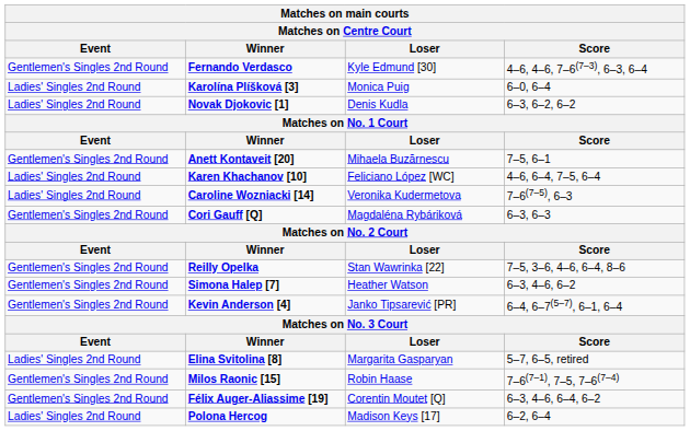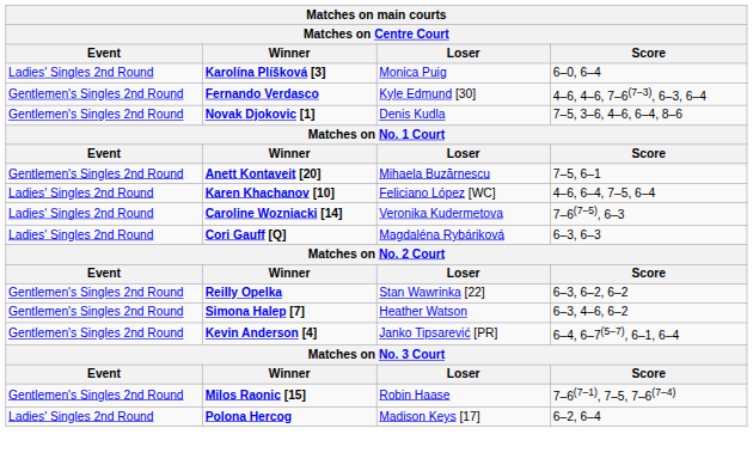 <table class="wikitable collapsible uncollapsed" style="margin:auto;">
 <tr>
 <th colspan="4" style="white-space:nowrap;">Matches on main courts</th>
 </tr>
 <tr>
 <th colspan="4">Matches on <a href='#'>Centre Court</a></th>
 </tr>
 <tr>
 <th width=250>Event</th>
 <th width=220>Winner</th>
 <th width=220>Loser</th>
 <th width=250>Score</th>
 </tr>
 <tr>
+<td><a href='#'>Ladies' Singles 2nd Round</a></td>
+<td> <strong><a href='#'>Karolína Plíšková</a> [3]</strong></td>
+<td> <a href='#'>Monica Puig</a></td>
+<td>6–0, 6–4</td>
+</tr>
+<tr>
 <td><a href='#'>Gentlemen's Singles 2nd Round</a></td>
 <td> <strong><a href='#'>Fernando Verdasco</a></strong></td>
 <td> <a href='#'>Kyle Edmund</a> [30]</td>
 <td>4–6, 4–6, 7–6<sup>(7–3)</sup>, 6–3, 6–4</td>
 </tr>
 <tr>
-<td><a href='#'>Ladies' Singles 2nd Round</a></td>
-<td> <strong><a href='#'>Karolína Plíšková</a> [3]</strong></td>
-<td> <a href='#'>Monica Puig</a></td>
-<td>6–0, 6–4</td>
-</tr>
-<tr>
-<td><a href='#'>Ladies' Singles 2nd Round</a></td>
+<td><a href='#'>Gentlemen's Singles 2nd Round</a></td>
 <td> <strong><a href='#'>Novak Djokovic</a> [1]</strong></td>
 <td> <a href='#'>Denis Kudla</a></td>
-<td>6–3, 6–2, 6–2</td>
+<td>7–5, 3–6, 4–6, 6–4, 8–6</td>
 </tr>
 <tr>
 <th colspan="4">Matches on <a href='#'>No. 1 Court</a></th>
 </tr>
 <tr>
 <th width=220>Event</th>
 <th width=220>Winner</th>
 <th width=220>Loser</th>
 <th width=250>Score</th>
 </tr>
 <tr>
 <td><a href='#'>Gentlemen's Singles 2nd Round</a></td>
 <td> <strong><a href='#'>Anett Kontaveit</a> [20]</strong></td>
 <td> <a href='#'>Mihaela Buzărnescu</a></td>
 <td>7–5, 6–1</td>
 </tr>
 <tr>
 <td><a href='#'>Ladies' Singles 2nd Round</a></td>
 <td> <strong><a href='#'>Karen Khachanov</a> [10]</strong></td>
 <td> <a href='#'>Feliciano López</a> [WC]</td>
 <td>4–6, 6–4, 7–5, 6–4</td>
 </tr>
 <tr>
 <td><a href='#'>Ladies' Singles 2nd Round</a></td>
 <td> <strong><a href='#'>Caroline Wozniacki</a> [14]</strong></td>
 <td> <a href='#'>Veronika Kudermetova</a></td>
 <td>7–6<sup>(7–5)</sup>, 6–3</td>
 </tr>
 <tr>
-<td><a href='#'>Gentlemen's Singles 2nd Round</a></td>
+<td><a href='#'>Ladies' Singles 2nd Round</a></td>
 <td> <strong><a href='#'>Cori Gauff</a> [Q]</strong></td>
 <td> <a href='#'>Magdaléna Rybáriková</a></td>
 <td>6–3, 6–3</td>
 </tr>
 <tr>
 <th colspan="4">Matches on <a href='#'>No. 2 Court</a></th>
 </tr>
 <tr>
 <th width=220>Event</th>
 <th width=220>Winner</th>
 <th width=220>Loser</th>
 <th width=250>Score</th>
 </tr>
 <tr>
 <td><a href='#'>Gentlemen's Singles 2nd Round</a></td>
 <td> <strong><a href='#'>Reilly Opelka</a></strong></td>
 <td> <a href='#'>Stan Wawrinka</a> [22]</td>
-<td>7–5, 3–6, 4–6, 6–4, 8–6</td>
+<td>6–3, 6–2, 6–2</td>
 </tr>
 <tr>
 <td><a href='#'>Gentlemen's Singles 2nd Round</a></td>
 <td> <strong><a href='#'>Simona Halep</a> [7]</strong></td>
 <td> <a href='#'>Heather Watson</a></td>
 <td>6–3, 4–6, 6–2</td>
 </tr>
 <tr>
 <td><a href='#'>Gentlemen's Singles 2nd Round</a></td>
 <td> <strong><a href='#'>Kevin Anderson</a> [4]</strong></td>
 <td> <a href='#'>Janko Tipsarević</a> [PR]</td>
 <td>6–4, 6–7<sup>(5–7)</sup>, 6–1, 6–4</td>
 </tr>
 <tr>
 <th colspan="4">Matches on <a href='#'>No. 3 Court</a></th>
 </tr>
 <tr>
 <th width=220>Event</th>
 <th width=220>Winner</th>
 <th width=220>Loser</th>
 <th width=250>Score</th>
 </tr>
 <tr>
-<td><a href='#'>Ladies' Singles 2nd Round</a></td>
-<td> <strong><a href='#'>Elina Svitolina</a> [8]</strong></td>
-<td> <a href='#'>Margarita Gasparyan</a></td>
-<td>5–7, 6–5, retired</td>
-</tr>
-<tr>
 <td><a href='#'>Gentlemen's Singles 2nd Round</a></td>
 <td> <strong><a href='#'>Milos Raonic</a> [15]</strong></td>
 <td> <a href='#'>Robin Haase</a></td>
 <td>7–6<sup>(7–1)</sup>, 7–5, 7–6<sup>(7–4)</sup></td>
-</tr>
-<tr>
-<td><a href='#'>Gentlemen's Singles 2nd Round</a></td>
-<td> <strong><a href='#'>Félix Auger-Aliassime</a> [19]</strong></td>
-<td> <a href='#'>Corentin Moutet</a> [Q]</td>
-<td>6–3, 4–6, 6–4, 6–2</td>
 </tr>
 <tr>
 <td><a href='#'>Ladies' Singles 2nd Round</a></td>
 <td> <strong><a href='#'>Polona Hercog</a></strong></td>
 <td> <a href='#'>Madison Keys</a> [17]</td>
 <td>6–2, 6–4</td>
 </tr>
 </table>
